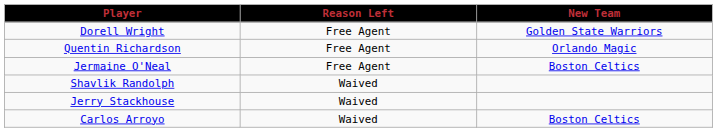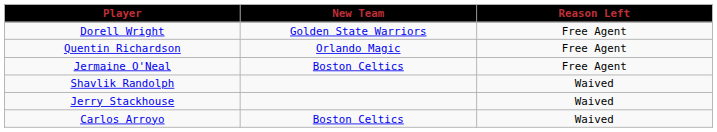 <table class="wikitable sortable sortable">
 <tr>
 <th style="background:#000; color:#bf2f38; width:20%;">Player</th>
+<th style="background:#000; color:#bf2f38; width:20%;">New Team</th>
 <th style="background:#000; color:#bf2f38; width:20%;">Reason Left</th>
-<th style="background:#000; color:#bf2f38; width:20%;">New Team</th>
 </tr>
 <tr style="text-align: center">
 <td><a href='#'>Dorell Wright</a></td>
+<td><a href='#'>Golden State Warriors</a></td>
 <td>Free Agent</td>
-<td><a href='#'>Golden State Warriors</a></td>
 </tr>
 <tr style="text-align: center">
 <td><a href='#'>Quentin Richardson</a></td>
+<td><a href='#'>Orlando Magic</a></td>
 <td>Free Agent</td>
-<td><a href='#'>Orlando Magic</a></td>
 </tr>
 <tr style="text-align: center">
 <td><a href='#'>Jermaine O'Neal</a></td>
+<td><a href='#'>Boston Celtics</a></td>
 <td>Free Agent</td>
-<td><a href='#'>Boston Celtics</a></td>
 </tr>
 <tr style="text-align: center">
 <td><a href='#'>Shavlik Randolph</a></td>
+<td></td>
 <td>Waived</td>
-<td></td>
 </tr>
 <tr style="text-align: center">
 <td><a href='#'>Jerry Stackhouse</a></td>
+<td></td>
 <td>Waived</td>
-<td></td>
 </tr>
 <tr style="text-align: center">
 <td><a href='#'>Carlos Arroyo</a></td>
+<td><a href='#'>Boston Celtics</a></td>
 <td>Waived</td>
-<td><a href='#'>Boston Celtics</a></td>
 </tr>
 </table>
